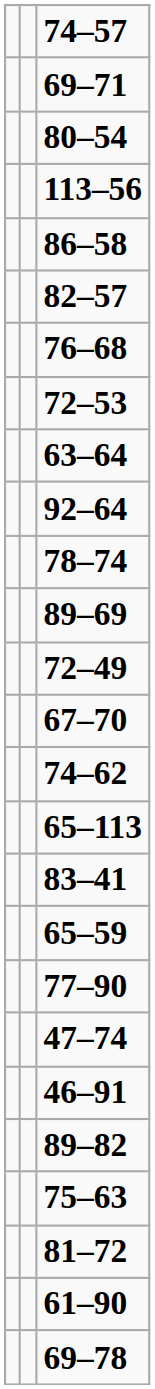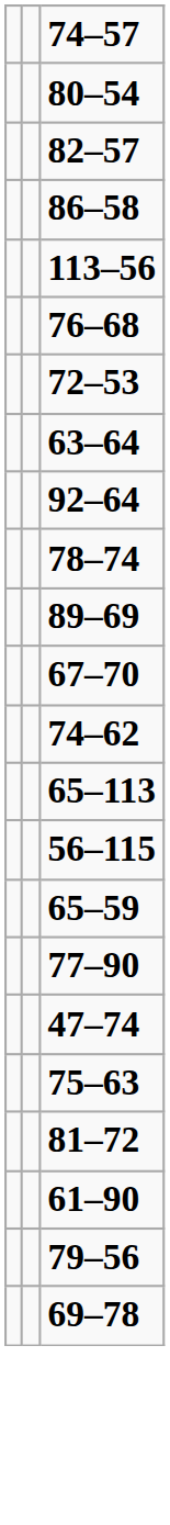 <table class="wikitable">
 <tr>
 <td></td>
 <td></td>
 <td><strong>74–57</strong></td>
 </tr>
 <tr>
 <td></td>
 <td></td>
-<td><strong>69–71</strong></td>
-</tr>
-<tr>
-<td></td>
-<td></td>
 <td><strong>80–54</strong></td>
 </tr>
 <tr>
 <td></td>
 <td></td>
-<td><strong>113–56</strong></td>
+<td><strong>82–57</strong></td>
 </tr>
 <tr>
 <td></td>
 <td></td>
 <td><strong>86–58</strong></td>
 </tr>
 <tr>
 <td></td>
 <td></td>
-<td><strong>82–57</strong></td>
+<td><strong>113–56</strong></td>
 </tr>
 <tr>
 <td></td>
 <td></td>
 <td><strong>76–68</strong></td>
 </tr>
 <tr>
 <td></td>
 <td></td>
 <td><strong>72–53</strong></td>
 </tr>
 <tr>
 <td></td>
 <td></td>
 <td><strong>63–64</strong></td>
 </tr>
 <tr>
 <td></td>
 <td></td>
 <td><strong>92–64</strong></td>
 </tr>
 <tr>
 <td></td>
 <td></td>
 <td><strong>78–74</strong></td>
 </tr>
 <tr>
 <td></td>
 <td></td>
 <td><strong>89–69</strong></td>
 </tr>
 <tr>
 <td></td>
 <td></td>
-<td><strong>72–49</strong></td>
-</tr>
-<tr>
-<td></td>
-<td></td>
 <td><strong>67–70</strong></td>
 </tr>
 <tr>
 <td></td>
 <td></td>
 <td><strong>74–62</strong></td>
 </tr>
 <tr>
 <td></td>
 <td></td>
 <td><strong>65–113</strong></td>
 </tr>
 <tr>
 <td></td>
 <td></td>
-<td><strong>83–41</strong></td>
+<td><strong>56–115</strong></td>
 </tr>
 <tr>
 <td></td>
 <td></td>
 <td><strong>65–59</strong></td>
 </tr>
 <tr>
 <td></td>
 <td></td>
 <td><strong>77–90</strong></td>
 </tr>
 <tr>
 <td></td>
 <td></td>
 <td><strong>47–74</strong></td>
 </tr>
 <tr>
 <td></td>
 <td></td>
-<td><strong>46–91</strong></td>
-</tr>
-<tr>
-<td></td>
-<td></td>
-<td><strong>89–82</strong></td>
-</tr>
-<tr>
-<td></td>
-<td></td>
 <td><strong>75–63</strong></td>
 </tr>
 <tr>
 <td></td>
 <td></td>
 <td><strong>81–72</strong></td>
 </tr>
 <tr>
 <td></td>
 <td></td>
 <td><strong>61–90</strong></td>
 </tr>
 <tr>
 <td></td>
 <td></td>
+<td><strong>79–56</strong></td>
+</tr>
+<tr>
+<td></td>
+<td></td>
 <td><strong>69–78</strong></td>
 </tr>
 </table>
